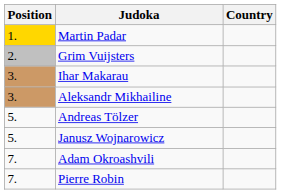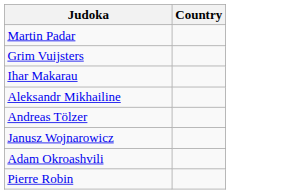 <table class=wikitable>
 <tr>
-<th width=10>Position</th>
 <th width=200>Judoka</th>
 <th>Country</th>
 </tr>
 <tr>
-<td bgcolor=gold>1.</td>
 <td><a href='#'>Martin Padar</a></td>
 <td></td>
 </tr>
 <tr>
-<td bgcolor="silver">2.</td>
 <td><a href='#'>Grim Vuijsters</a></td>
 <td></td>
 </tr>
 <tr>
-<td bgcolor="CC9966">3.</td>
 <td><a href='#'>Ihar Makarau</a></td>
 <td></td>
 </tr>
 <tr>
-<td bgcolor="CC9966">3.</td>
 <td><a href='#'>Aleksandr Mikhailine</a></td>
 <td></td>
 </tr>
 <tr>
-<td>5.</td>
 <td><a href='#'>Andreas Tölzer</a></td>
 <td></td>
 </tr>
 <tr>
-<td>5.</td>
 <td><a href='#'>Janusz Wojnarowicz</a></td>
 <td></td>
 </tr>
 <tr>
-<td>7.</td>
 <td><a href='#'>Adam Okroashvili</a></td>
 <td></td>
 </tr>
 <tr>
-<td>7.</td>
 <td><a href='#'>Pierre Robin</a></td>
 <td></td>
 </tr>
 </table>
